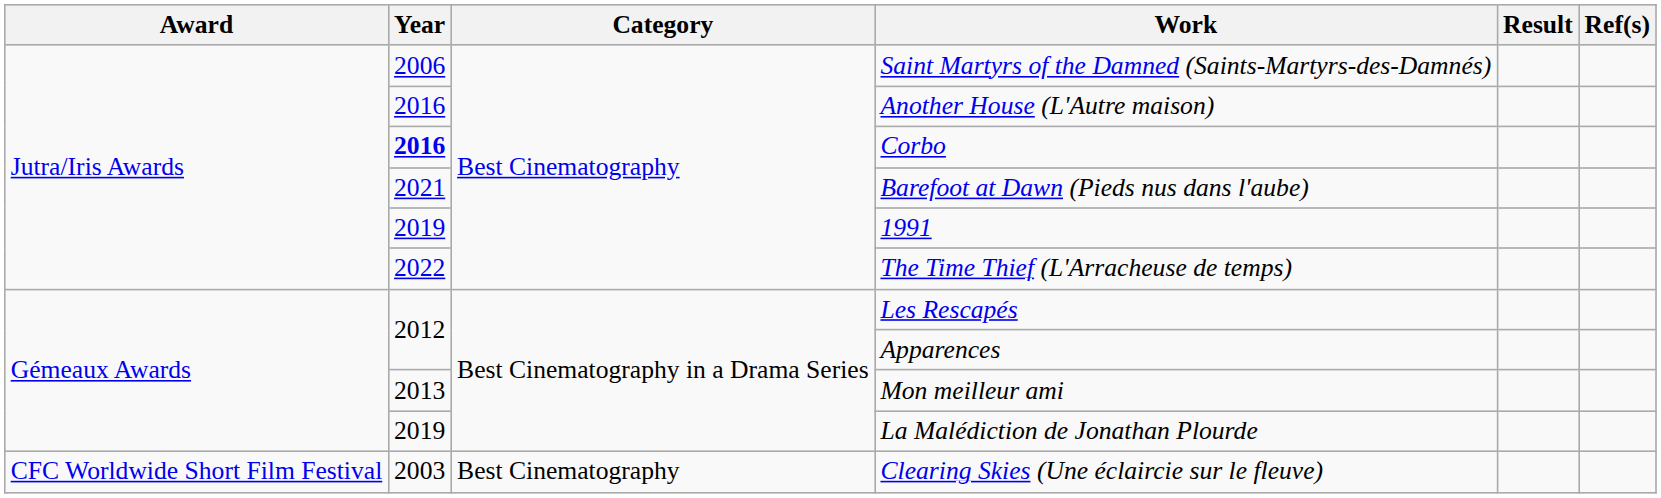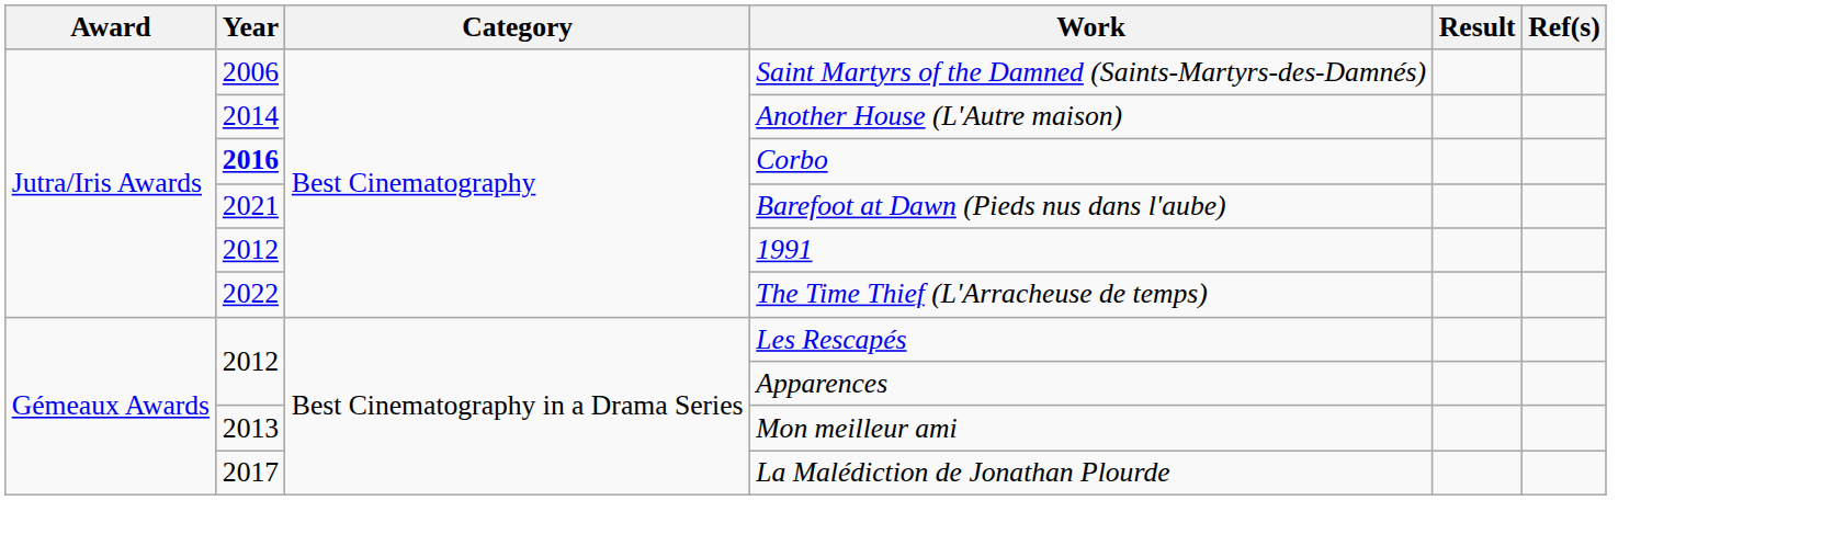 <table class="wikitable plainrowheaders sortable">
 <tr>
 <th>Award</th>
 <th>Year</th>
 <th>Category</th>
 <th>Work</th>
 <th>Result</th>
 <th>Ref(s)</th>
 </tr>
 <tr>
 <td rowspan=6><a href='#'>Jutra/Iris Awards</a></td>
 <td><a href='#'>2006</a></td>
 <td rowspan=6><a href='#'>Best Cinematography</a></td>
 <td><em><a href='#'>Saint Martyrs of the Damned</a> (Saints-Martyrs-des-Damnés)</em></td>
 <td></td>
 <td></td>
 </tr>
 <tr>
-<td><a href='#'>2016</a></td>
+<td><a href='#'>2014</a></td>
 <td><em><a href='#'>Another House</a> (L'Autre maison)</em></td>
 <td></td>
 <td></td>
 </tr>
 <tr>
 <td><strong><a href='#'>2016</a></strong></td>
 <td><em><a href='#'>Corbo</a></em></td>
 <td></td>
 <td></td>
 </tr>
 <tr>
 <td><a href='#'>2021</a></td>
 <td><em><a href='#'>Barefoot at Dawn</a> (Pieds nus dans l'aube)</em></td>
 <td></td>
 <td></td>
 </tr>
 <tr>
-<td><a href='#'>2019</a></td>
+<td><a href='#'>2012</a></td>
 <td><em><a href='#'>1991</a></em></td>
 <td></td>
 <td></td>
 </tr>
 <tr>
 <td><a href='#'>2022</a></td>
 <td><em><a href='#'>The Time Thief</a> (L'Arracheuse de temps)</em></td>
 <td></td>
 <td></td>
 </tr>
 <tr>
 <td rowspan=4><a href='#'>Gémeaux Awards</a></td>
 <td rowspan=2>2012</td>
 <td rowspan=4>Best Cinematography in a Drama Series</td>
 <td><em><a href='#'>Les Rescapés</a></em></td>
 <td></td>
 <td></td>
 </tr>
 <tr>
 <td><em>Apparences</em></td>
 <td></td>
 <td></td>
 </tr>
 <tr>
 <td>2013</td>
 <td><em>Mon meilleur ami</em></td>
 <td></td>
 <td></td>
 </tr>
 <tr>
-<td>2019</td>
+<td>2017</td>
 <td><em>La Malédiction de Jonathan Plourde</em></td>
 <td></td>
 <td></td>
 </tr>
-<tr>
-<td><a href='#'>CFC Worldwide Short Film Festival</a></td>
-<td>2003</td>
-<td>Best Cinematography</td>
-<td><em><a href='#'>Clearing Skies</a> (Une éclaircie sur le fleuve)</em></td>
-<td></td>
-<td></td>
-</tr>
 </table>
